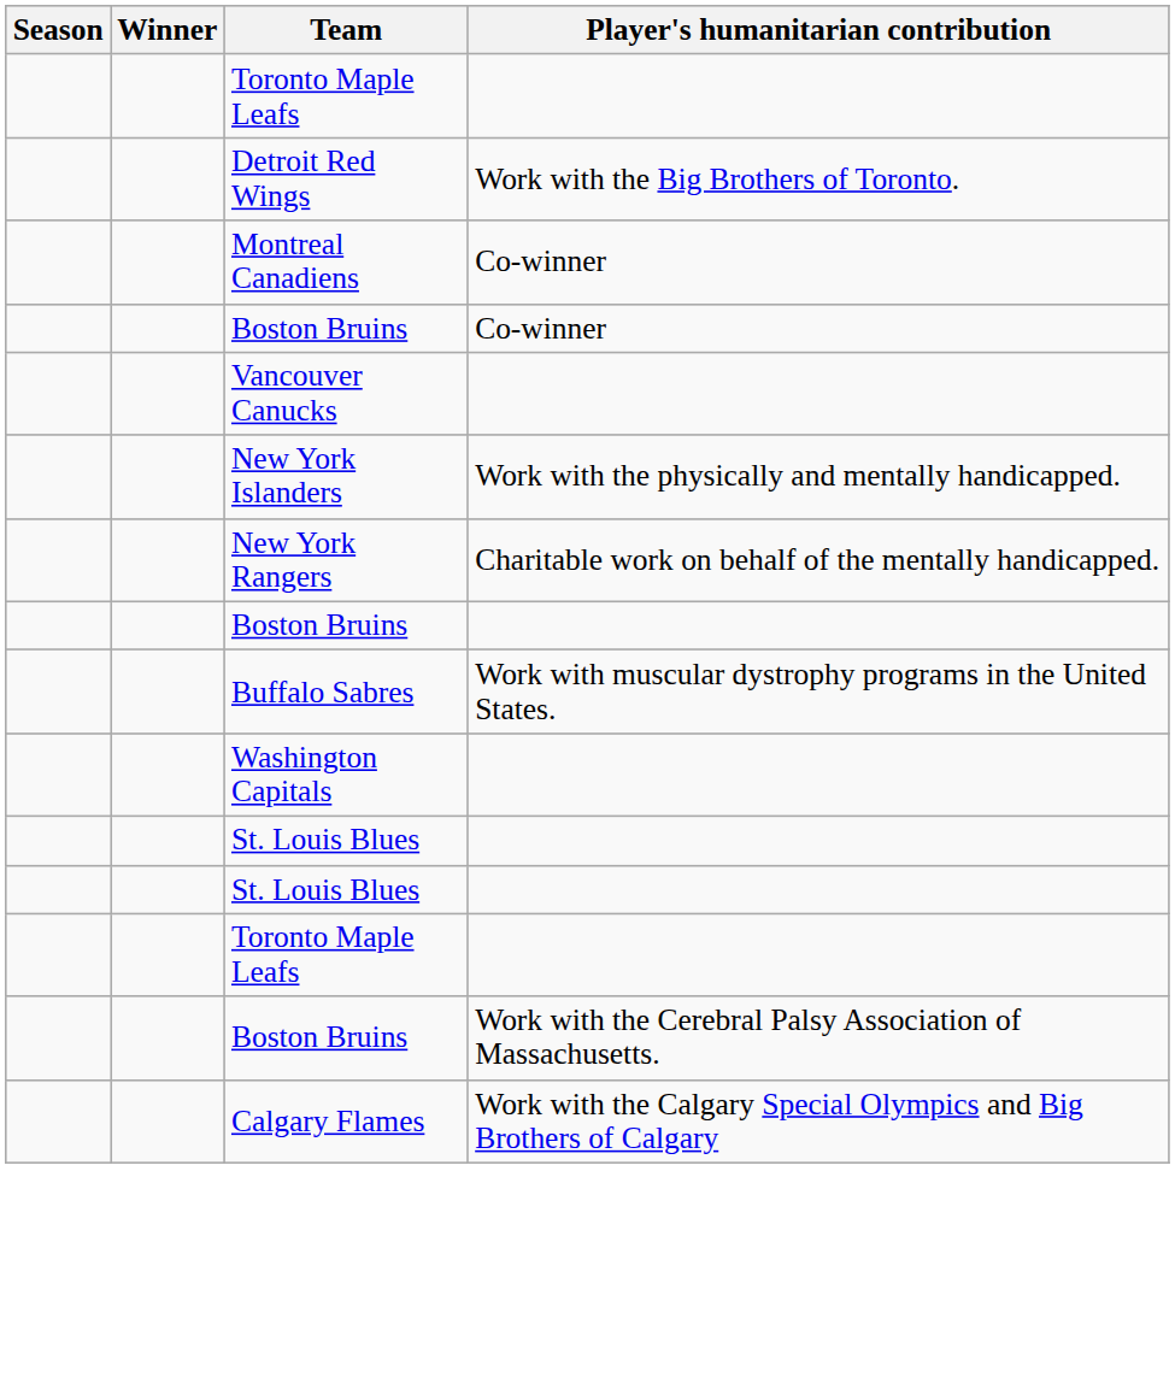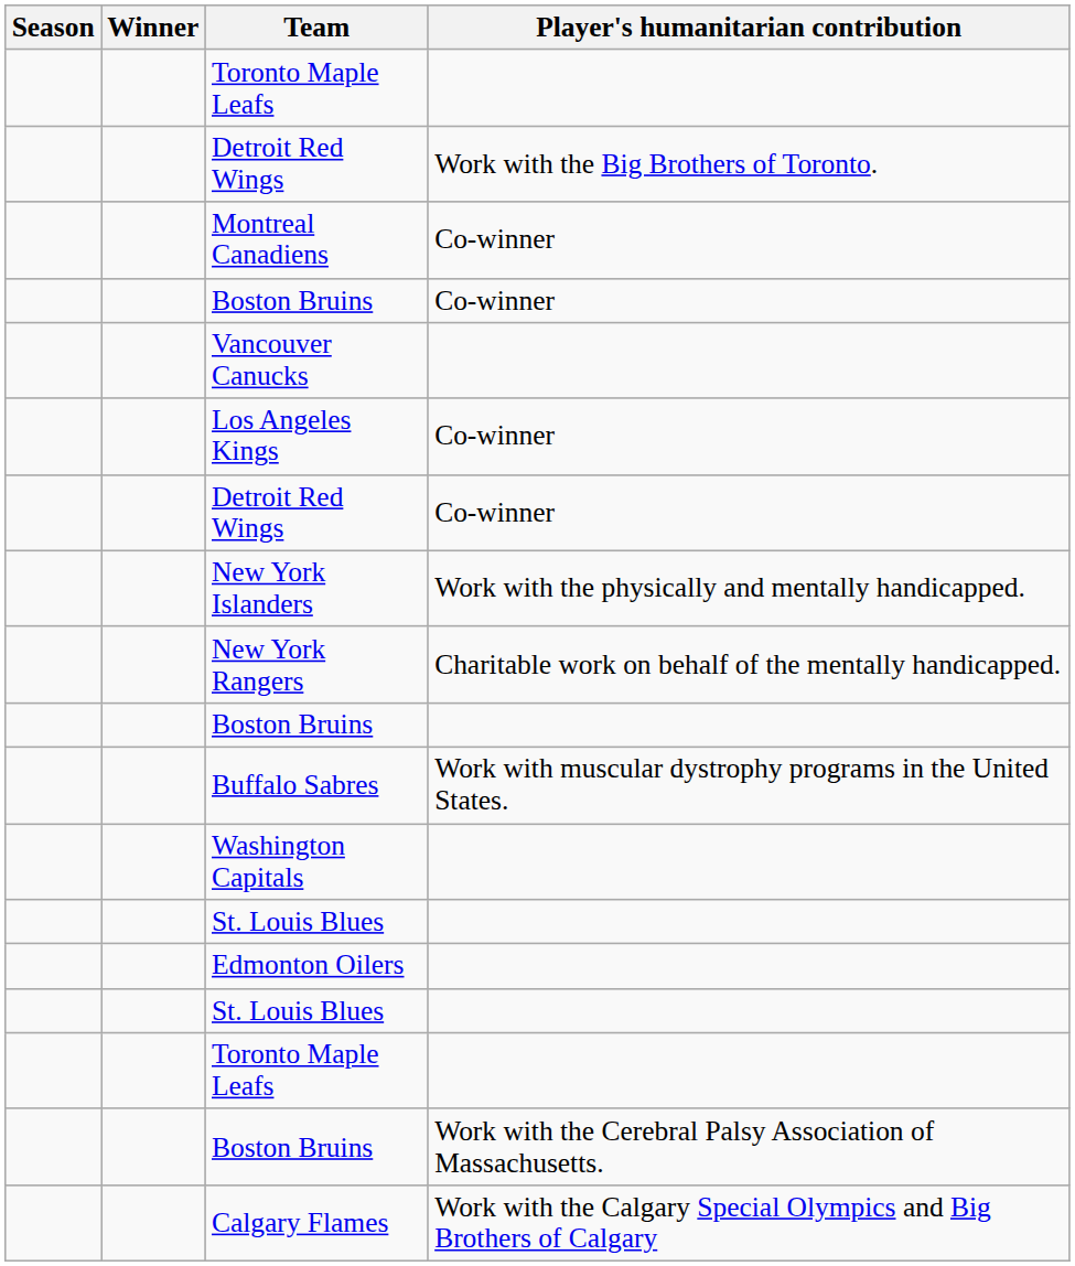 <table class="wikitable sortable">
 <tr>
 <th>Season</th>
 <th>Winner</th>
 <th>Team</th>
 <th>Player's humanitarian contribution</th>
 </tr>
 <tr>
 <td></td>
 <td></td>
 <td><a href='#'>Toronto Maple Leafs</a></td>
 <td></td>
 </tr>
 <tr>
 <td></td>
 <td></td>
 <td><a href='#'>Detroit Red Wings</a></td>
 <td>Work with the <a href='#'>Big Brothers of Toronto</a>.</td>
 </tr>
 <tr>
 <td></td>
 <td></td>
 <td><a href='#'>Montreal Canadiens</a></td>
 <td>Co-winner</td>
 </tr>
 <tr>
 <td></td>
 <td></td>
 <td><a href='#'>Boston Bruins</a></td>
 <td>Co-winner</td>
 </tr>
 <tr>
 <td></td>
 <td></td>
 <td><a href='#'>Vancouver Canucks</a></td>
 <td></td>
 </tr>
 <tr>
 <td></td>
 <td></td>
+<td><a href='#'>Los Angeles Kings</a></td>
+<td>Co-winner</td>
+</tr>
+<tr>
+<td></td>
+<td></td>
+<td><a href='#'>Detroit Red Wings</a></td>
+<td>Co-winner</td>
+</tr>
+<tr>
+<td></td>
+<td></td>
 <td><a href='#'>New York Islanders</a></td>
 <td>Work with the physically and mentally handicapped.</td>
 </tr>
 <tr>
 <td></td>
 <td></td>
 <td><a href='#'>New York Rangers</a></td>
 <td>Charitable work on behalf of the mentally handicapped.</td>
 </tr>
 <tr>
 <td></td>
 <td></td>
 <td><a href='#'>Boston Bruins</a></td>
 <td></td>
 </tr>
 <tr>
 <td></td>
 <td></td>
 <td><a href='#'>Buffalo Sabres</a></td>
 <td>Work with muscular dystrophy programs in the United States.</td>
 </tr>
 <tr>
 <td></td>
 <td></td>
 <td><a href='#'>Washington Capitals</a></td>
 <td></td>
 </tr>
 <tr>
 <td></td>
 <td></td>
 <td><a href='#'>St. Louis Blues</a></td>
 <td></td>
 </tr>
 <tr>
 <td></td>
 <td></td>
+<td><a href='#'>Edmonton Oilers</a></td>
+<td></td>
+</tr>
+<tr>
+<td></td>
+<td></td>
 <td><a href='#'>St. Louis Blues</a></td>
 <td></td>
 </tr>
 <tr>
 <td></td>
 <td></td>
 <td><a href='#'>Toronto Maple Leafs</a></td>
 <td></td>
 </tr>
 <tr>
 <td></td>
 <td></td>
 <td><a href='#'>Boston Bruins</a></td>
 <td>Work with the Cerebral Palsy Association of Massachusetts.</td>
 </tr>
 <tr>
 <td></td>
 <td></td>
 <td><a href='#'>Calgary Flames</a></td>
 <td>Work with the Calgary <a href='#'>Special Olympics</a> and <a href='#'>Big Brothers of Calgary</a></td>
 </tr>
 </table>
